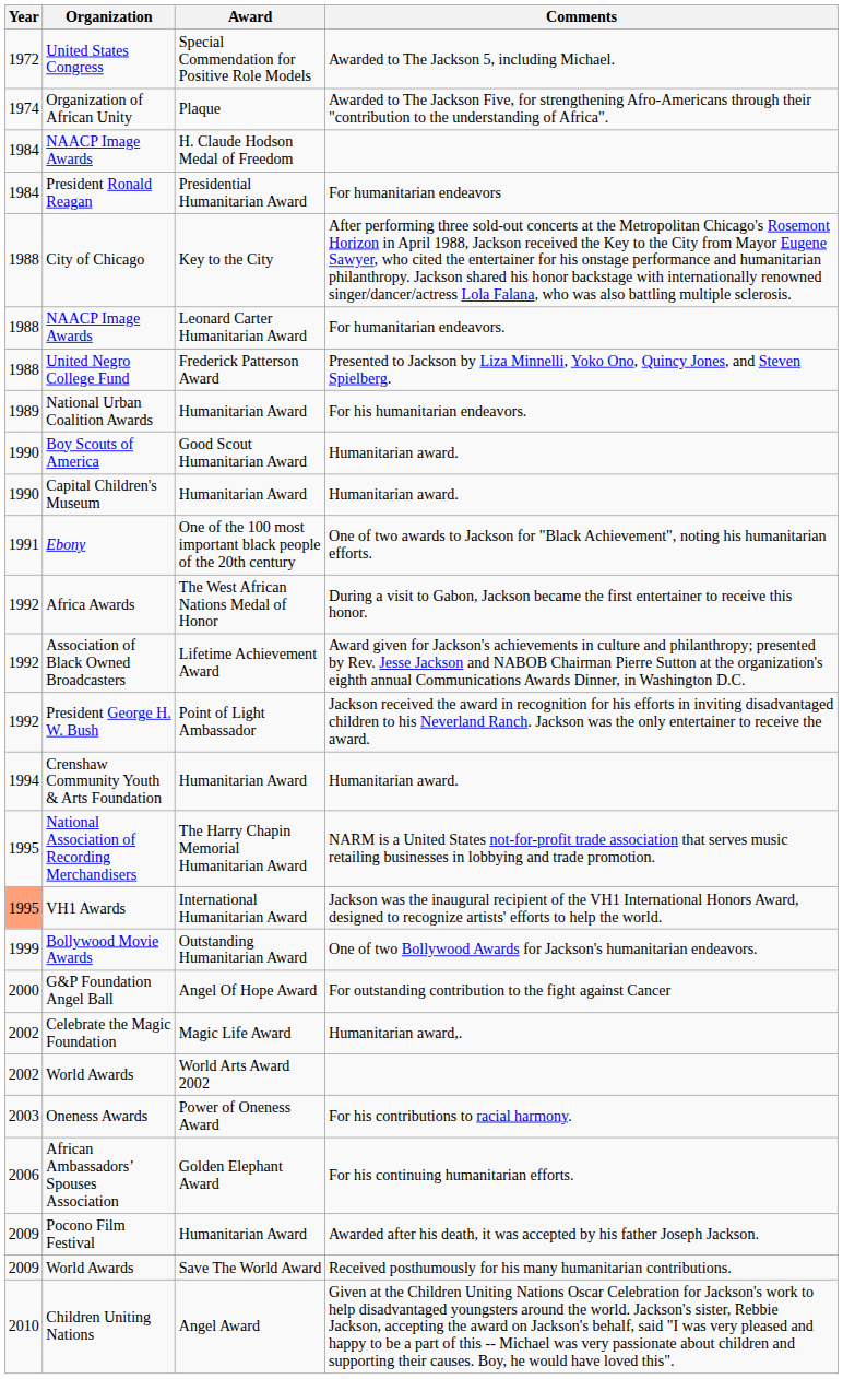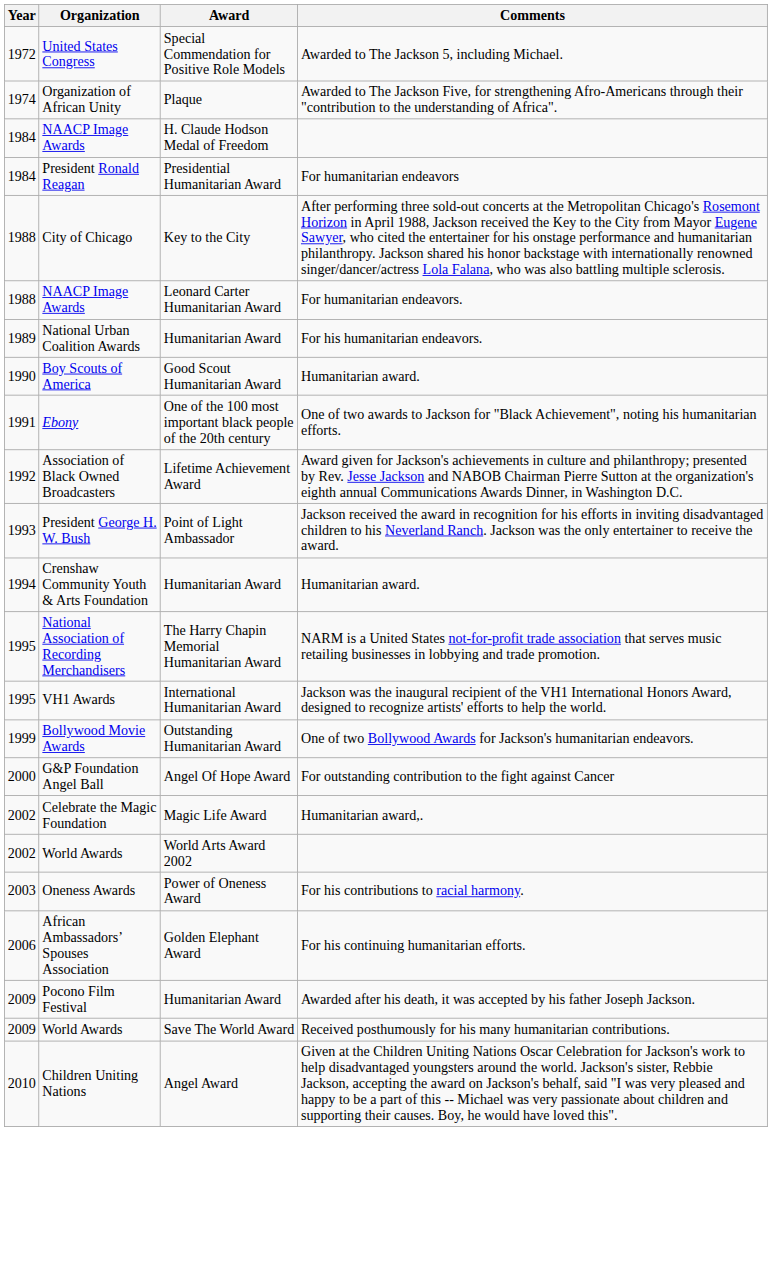 <table class="wikitable sortable">
 <tr>
 <th>Year</th>
 <th>Organization</th>
 <th>Award</th>
 <th>Comments</th>
 </tr>
 <tr>
 <td>1972</td>
 <td><a href='#'>United States Congress</a></td>
 <td>Special Commendation for Positive Role Models</td>
 <td>Awarded to The Jackson 5, including Michael.</td>
 </tr>
 <tr>
 <td>1974</td>
 <td>Organization of African Unity</td>
 <td>Plaque</td>
 <td>Awarded to The Jackson Five, for strengthening Afro-Americans through their "contribution to the understanding of Africa".</td>
 </tr>
 <tr>
 <td>1984</td>
 <td><a href='#'>NAACP Image Awards</a></td>
 <td>H. Claude Hodson Medal of Freedom</td>
 <td></td>
 </tr>
 <tr>
 <td>1984</td>
 <td>President <a href='#'>Ronald Reagan</a></td>
 <td>Presidential Humanitarian Award</td>
 <td>For humanitarian endeavors</td>
 </tr>
 <tr>
 <td>1988</td>
 <td>City of Chicago</td>
 <td>Key to the City</td>
 <td>After performing three sold-out concerts at the Metropolitan Chicago's <a href='#'>Rosemont Horizon</a> in April 1988, Jackson received the Key to the City from Mayor <a href='#'>Eugene Sawyer</a>, who cited the entertainer for his onstage performance and humanitarian philanthropy. Jackson shared his honor backstage with internationally renowned singer/dancer/actress <a href='#'>Lola Falana</a>, who was also battling multiple sclerosis.</td>
 </tr>
 <tr>
 <td>1988</td>
 <td><a href='#'>NAACP Image Awards</a></td>
 <td>Leonard Carter Humanitarian Award</td>
 <td>For humanitarian endeavors.</td>
 </tr>
 <tr>
-<td>1988</td>
-<td><a href='#'>United Negro College Fund</a></td>
-<td>Frederick Patterson Award</td>
-<td>Presented to Jackson by <a href='#'>Liza Minnelli</a>, <a href='#'>Yoko Ono</a>, <a href='#'>Quincy Jones</a>, and <a href='#'>Steven Spielberg</a>.</td>
-</tr>
-<tr>
 <td>1989</td>
 <td>National Urban Coalition Awards</td>
 <td>Humanitarian Award</td>
 <td>For his humanitarian endeavors.</td>
 </tr>
 <tr>
 <td>1990</td>
 <td><a href='#'>Boy Scouts of America</a></td>
 <td>Good Scout Humanitarian Award</td>
 <td>Humanitarian award.</td>
 </tr>
 <tr>
-<td>1990</td>
-<td>Capital Children's Museum</td>
-<td>Humanitarian Award</td>
-<td>Humanitarian award.</td>
-</tr>
-<tr>
 <td>1991</td>
 <td><em><a href='#'>Ebony</a></em></td>
 <td>One of the 100 most important black people of the 20th century</td>
 <td>One of two awards to Jackson for "Black Achievement", noting his humanitarian efforts.</td>
-</tr>
-<tr>
-<td>1992</td>
-<td>Africa Awards</td>
-<td>The West African Nations Medal of Honor</td>
-<td>During a visit to Gabon, Jackson became the first entertainer to receive this honor.</td>
 </tr>
 <tr>
 <td>1992</td>
 <td>Association of Black Owned Broadcasters</td>
 <td>Lifetime Achievement Award</td>
 <td>Award given for Jackson's achievements in culture and philanthropy; presented by Rev. <a href='#'>Jesse Jackson</a> and NABOB Chairman Pierre Sutton at the organization's eighth annual Communications Awards Dinner, in Washington D.C.</td>
 </tr>
 <tr>
-<td>1992</td>
+<td>1993</td>
 <td>President <a href='#'>George H. W. Bush</a></td>
 <td>Point of Light Ambassador</td>
 <td>Jackson received the award in recognition for his efforts in inviting disadvantaged children to his <a href='#'>Neverland Ranch</a>. Jackson was the only entertainer to receive the award.</td>
 </tr>
 <tr>
 <td>1994</td>
 <td>Crenshaw Community Youth & Arts Foundation</td>
 <td>Humanitarian Award</td>
 <td>Humanitarian award.</td>
 </tr>
 <tr>
 <td>1995</td>
 <td><a href='#'>National Association of Recording Merchandisers</a></td>
 <td>The Harry Chapin Memorial Humanitarian Award</td>
 <td>NARM is a United States <a href='#'>not-for-profit trade association</a> that serves music retailing businesses in lobbying and trade promotion.</td>
 </tr>
 <tr>
-<td style="background: lightsalmon;">1995</td>
+<td>1995</td>
 <td>VH1 Awards</td>
 <td>International Humanitarian Award</td>
 <td>Jackson was the inaugural recipient of the VH1 International Honors Award, designed to recognize artists' efforts to help the world.</td>
 </tr>
 <tr>
 <td>1999</td>
 <td><a href='#'>Bollywood Movie Awards</a></td>
 <td>Outstanding Humanitarian Award</td>
 <td>One of two <a href='#'>Bollywood Awards</a> for Jackson's humanitarian endeavors.</td>
 </tr>
 <tr>
 <td>2000</td>
 <td>G&P Foundation Angel Ball</td>
 <td>Angel Of Hope Award</td>
 <td>For outstanding contribution to the fight against Cancer</td>
 </tr>
 <tr>
 <td>2002</td>
 <td>Celebrate the Magic Foundation</td>
 <td>Magic Life Award</td>
 <td>Humanitarian award,.</td>
 </tr>
 <tr>
 <td>2002</td>
 <td>World Awards</td>
 <td>World Arts Award 2002</td>
 <td></td>
 </tr>
 <tr>
 <td>2003</td>
 <td>Oneness Awards</td>
 <td>Power of Oneness Award</td>
 <td>For his contributions to <a href='#'>racial harmony</a>.</td>
 </tr>
 <tr>
 <td>2006</td>
 <td>African Ambassadors’ Spouses Association</td>
 <td>Golden Elephant Award</td>
 <td>For his continuing humanitarian efforts.</td>
 </tr>
 <tr>
 <td>2009</td>
 <td>Pocono Film Festival</td>
 <td>Humanitarian Award</td>
 <td>Awarded after his death, it was accepted by his father Joseph Jackson.</td>
 </tr>
 <tr>
 <td>2009</td>
 <td>World Awards</td>
 <td>Save The World Award</td>
 <td>Received posthumously for his many humanitarian contributions.</td>
 </tr>
 <tr>
 <td>2010</td>
 <td>Children Uniting Nations</td>
 <td>Angel Award</td>
 <td>Given at the Children Uniting Nations Oscar Celebration for Jackson's work to help disadvantaged youngsters around the world. Jackson's sister, Rebbie Jackson, accepting the award on Jackson's behalf, said "I was very pleased and happy to be a part of this -- Michael was very passionate about children and supporting their causes. Boy, he would have loved this".</td>
 </tr>
 </table>
